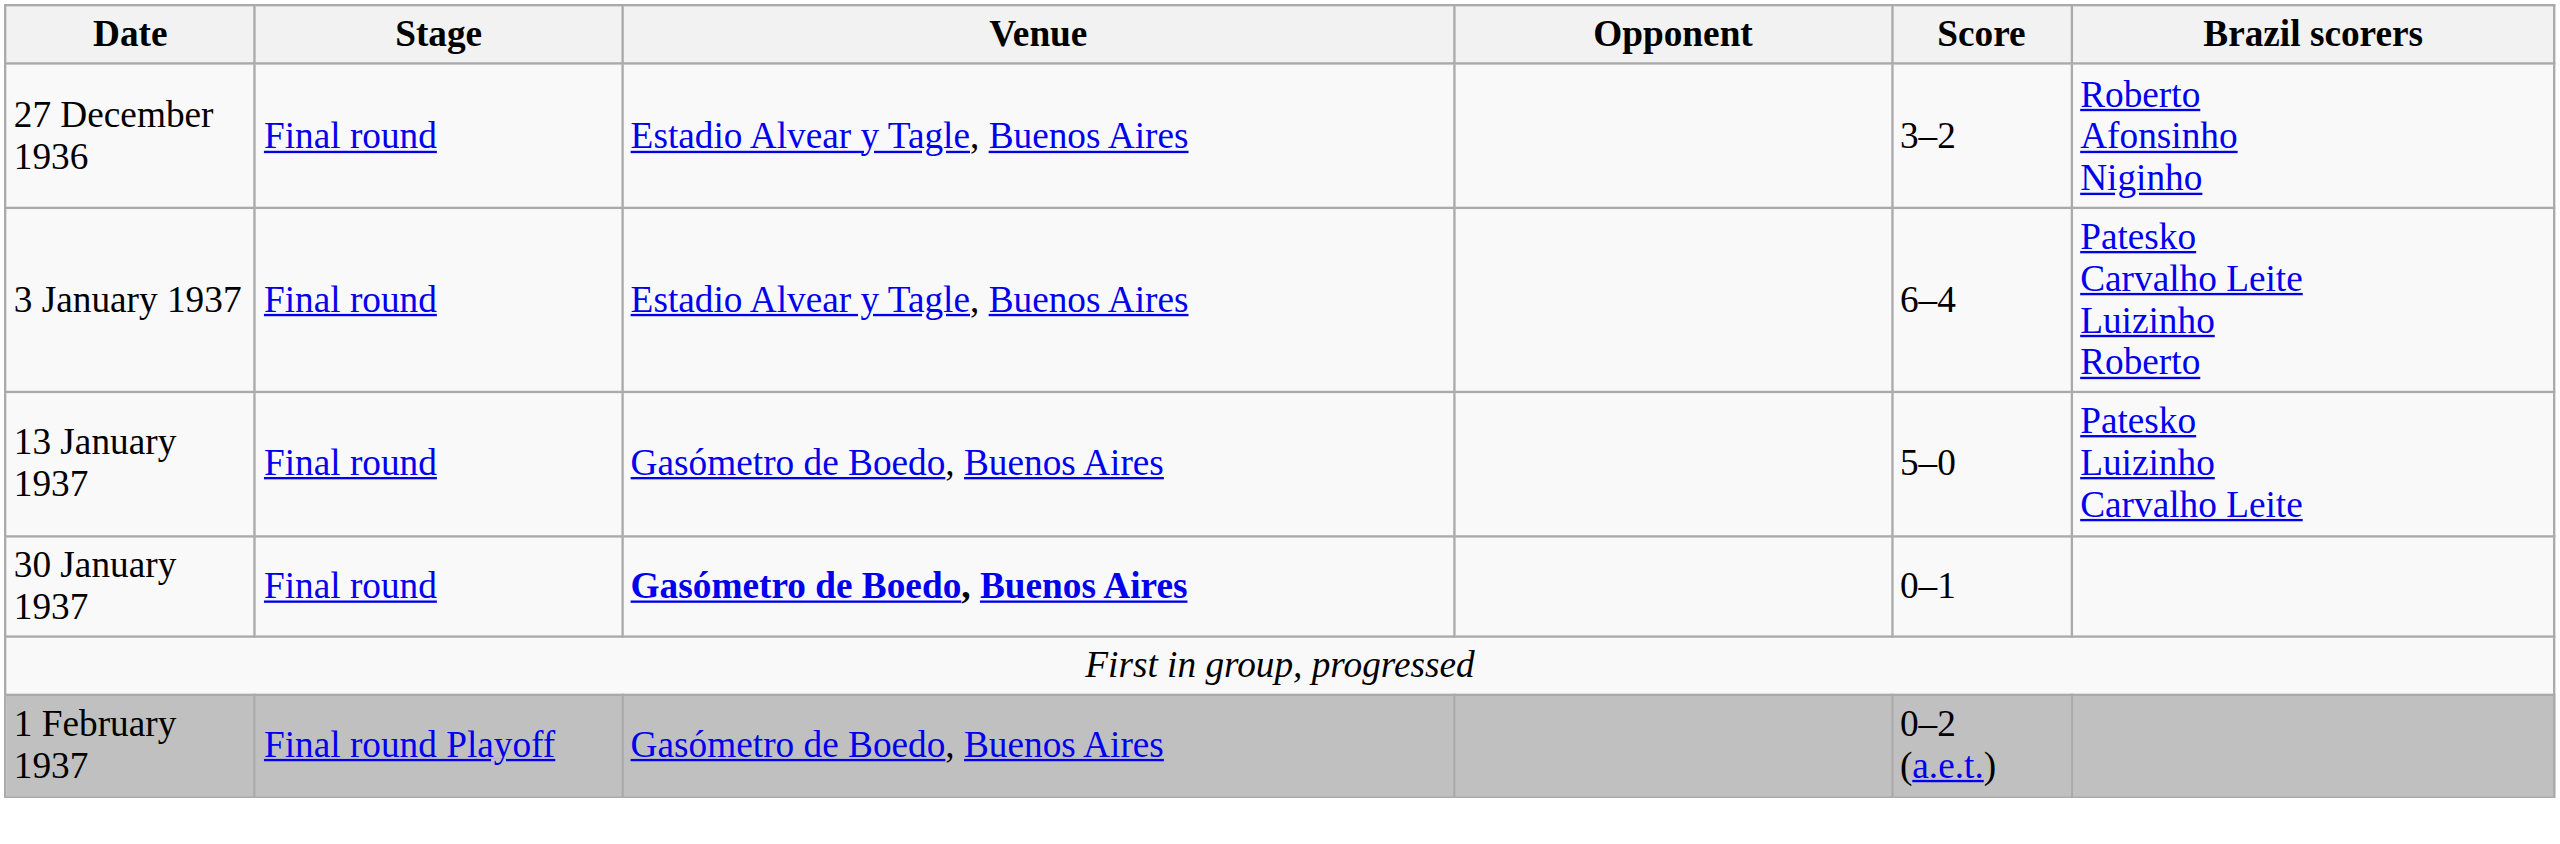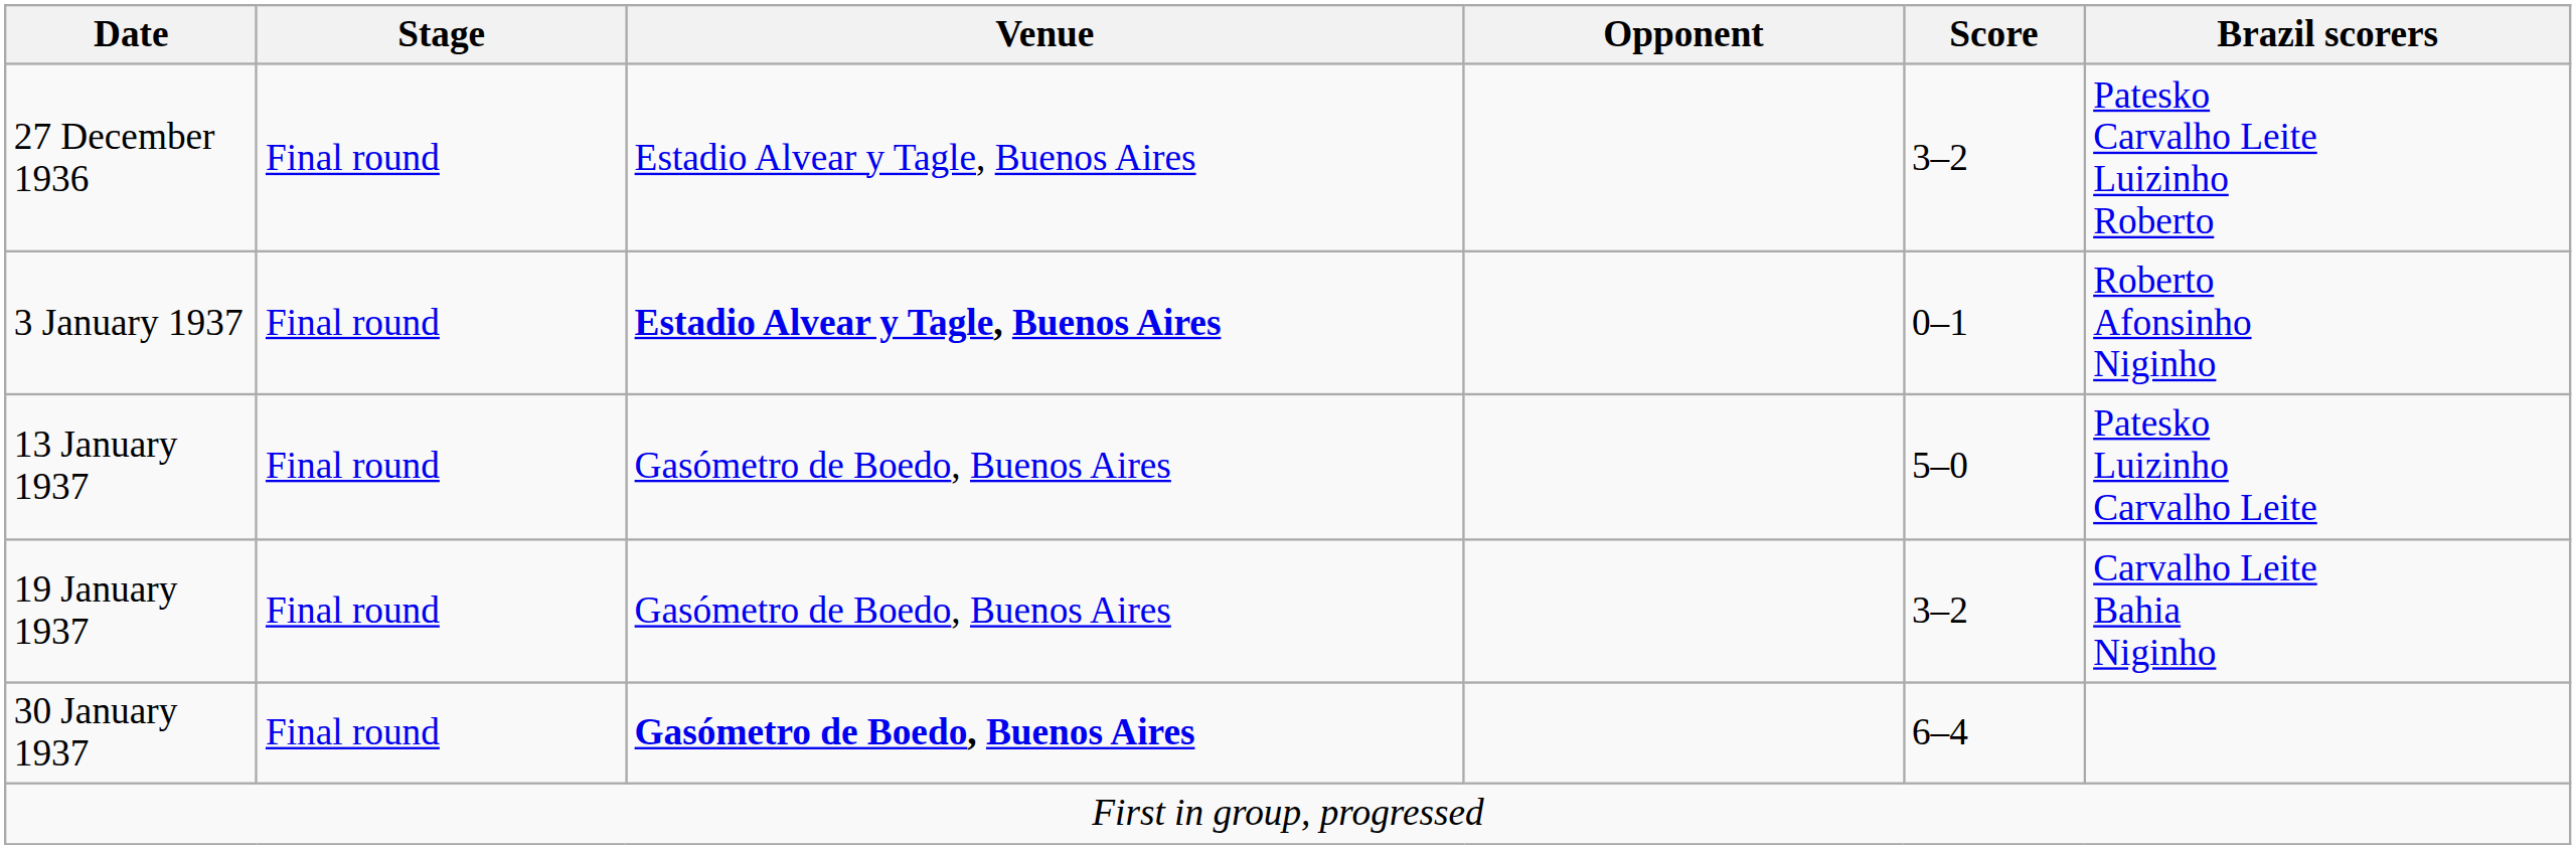 <table class="wikitable">
 <tr>
 <th width=100px>Date</th>
 <th width=150px>Stage</th>
 <th width=350px>Venue</th>
 <th width=180px>Opponent</th>
 <th width=70px>Score</th>
 <th width=200px>Brazil scorers</th>
 </tr>
 <tr>
 <td>27 December 1936</td>
 <td><a href='#'>Final round</a></td>
 <td><a href='#'>Estadio Alvear y Tagle</a>, <a href='#'>Buenos Aires</a></td>
 <td></td>
 <td>3–2</td>
-<td><a href='#'>Roberto</a>  <br> <a href='#'>Afonsinho</a>  <br> <a href='#'>Niginho</a> </td>
+<td><a href='#'>Patesko</a>  <br> <a href='#'>Carvalho Leite</a>  <br> <a href='#'>Luizinho</a>  <br> <a href='#'>Roberto</a> </td>
 </tr>
 <tr>
 <td>3 January 1937</td>
 <td><a href='#'>Final round</a></td>
-<td><a href='#'>Estadio Alvear y Tagle</a>, <a href='#'>Buenos Aires</a></td>
+<td><strong><a href='#'>Estadio Alvear y Tagle</a>, <a href='#'>Buenos Aires</a></strong></td>
 <td></td>
-<td>6–4</td>
-<td><a href='#'>Patesko</a>  <br> <a href='#'>Carvalho Leite</a>  <br> <a href='#'>Luizinho</a>  <br> <a href='#'>Roberto</a> </td>
+<td>0–1</td>
+<td><a href='#'>Roberto</a>  <br> <a href='#'>Afonsinho</a>  <br> <a href='#'>Niginho</a> </td>
 </tr>
 <tr>
 <td>13 January 1937</td>
 <td><a href='#'>Final round</a></td>
 <td><a href='#'>Gasómetro de Boedo</a>, <a href='#'>Buenos Aires</a></td>
 <td></td>
 <td>5–0</td>
 <td><a href='#'>Patesko</a>  <br> <a href='#'>Luizinho</a>  <br> <a href='#'>Carvalho Leite</a> </td>
 </tr>
 <tr>
+<td>19 January 1937</td>
+<td><a href='#'>Final round</a></td>
+<td><a href='#'>Gasómetro de Boedo</a>, <a href='#'>Buenos Aires</a></td>
+<td></td>
+<td>3–2</td>
+<td><a href='#'>Carvalho Leite</a>  <br> <a href='#'>Bahia</a>  <br> <a href='#'>Niginho</a> </td>
+</tr>
+<tr>
 <td>30 January 1937</td>
 <td><a href='#'>Final round</a></td>
 <td><strong><a href='#'>Gasómetro de Boedo</a>, <a href='#'>Buenos Aires</a></strong></td>
 <td></td>
-<td>0–1</td>
+<td>6–4</td>
 <td></td>
 </tr>
 <tr>
 <td colspan="6" style="text-align:center;"><em>First in group, progressed</em></td>
 </tr>
-<tr style="background:silver;">
-<td>1 February 1937</td>
-<td><a href='#'>Final round Playoff</a></td>
-<td><a href='#'>Gasómetro de Boedo</a>, <a href='#'>Buenos Aires</a></td>
-<td></td>
-<td>0–2 <br> (<a href='#'>a.e.t.</a>)</td>
-<td></td>
-</tr>
 </table>
